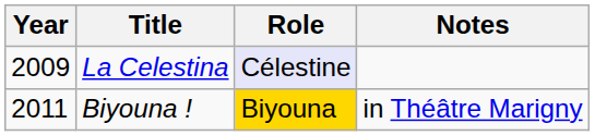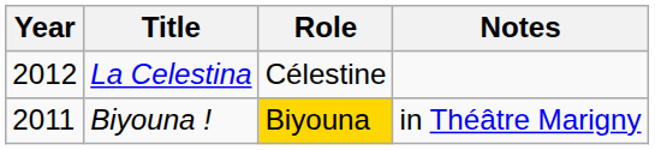 <table class="wikitable">
 <tr>
 <th>Year</th>
 <th>Title</th>
 <th>Role</th>
 <th>Notes</th>
 </tr>
 <tr>
-<td>2009</td>
+<td>2012</td>
 <td><em><a href='#'>La Celestina</a></em></td>
-<td style="background: lavender;">Célestine</td>
+<td>Célestine</td>
 <td></td>
 </tr>
 <tr>
 <td>2011</td>
 <td><em>Biyouna !</em></td>
 <td style="background: gold;">Biyouna</td>
 <td>in <a href='#'>Théâtre Marigny</a></td>
 </tr>
 </table>
